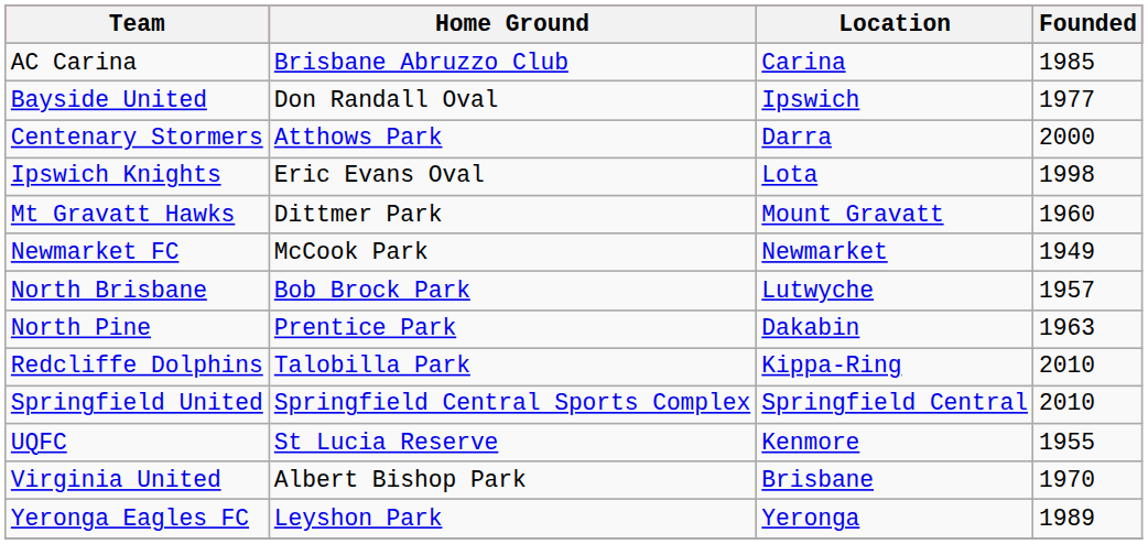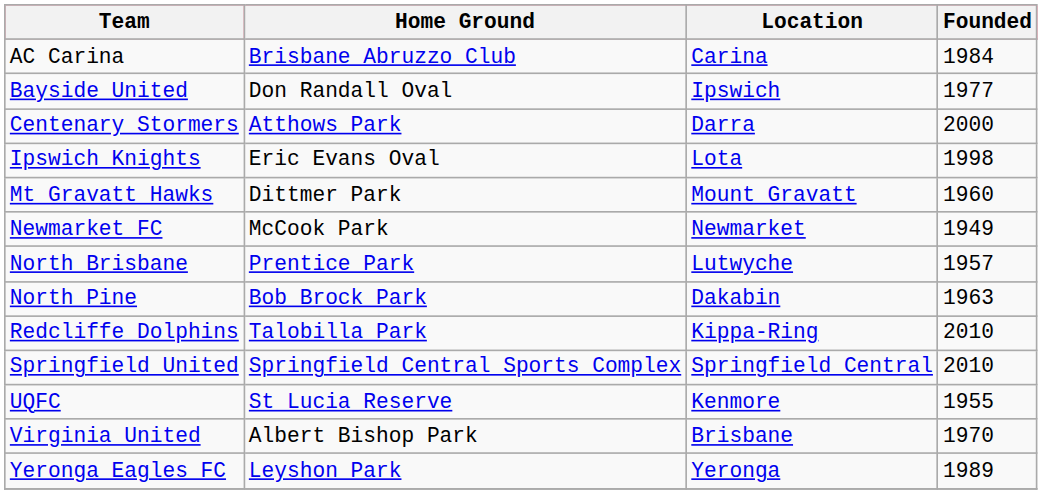 <table class="wikitable">
 <tr style="background:#f03;">
 <th>Team </th>
 <th>Home Ground</th>
 <th>Location</th>
 <th>Founded</th>
 </tr>
 <tr>
 <td>AC Carina</td>
 <td><a href='#'>Brisbane Abruzzo Club</a></td>
 <td><a href='#'>Carina</a></td>
-<td>1985</td>
+<td>1984</td>
 </tr>
 <tr>
 <td><a href='#'>Bayside United</a></td>
 <td>Don Randall Oval</td>
 <td><a href='#'>Ipswich</a></td>
 <td>1977</td>
 </tr>
 <tr>
 <td><a href='#'>Centenary Stormers</a></td>
 <td><a href='#'>Atthows Park</a></td>
 <td><a href='#'>Darra</a></td>
 <td>2000</td>
 </tr>
 <tr>
 <td><a href='#'>Ipswich Knights</a></td>
 <td>Eric Evans Oval</td>
 <td><a href='#'>Lota</a></td>
 <td>1998</td>
 </tr>
 <tr>
 <td><a href='#'>Mt Gravatt Hawks</a></td>
 <td>Dittmer Park</td>
 <td><a href='#'>Mount Gravatt</a></td>
 <td>1960</td>
 </tr>
 <tr>
 <td><a href='#'>Newmarket FC</a></td>
 <td>McCook Park</td>
 <td><a href='#'>Newmarket</a></td>
 <td>1949</td>
 </tr>
 <tr>
 <td><a href='#'>North Brisbane</a></td>
-<td><a href='#'>Bob Brock Park</a></td>
+<td><a href='#'>Prentice Park</a></td>
 <td><a href='#'>Lutwyche</a></td>
 <td>1957</td>
 </tr>
 <tr>
 <td><a href='#'>North Pine</a></td>
-<td><a href='#'>Prentice Park</a></td>
+<td><a href='#'>Bob Brock Park</a></td>
 <td><a href='#'>Dakabin</a></td>
 <td>1963</td>
 </tr>
 <tr>
 <td><a href='#'>Redcliffe Dolphins</a></td>
 <td><a href='#'>Talobilla Park</a></td>
 <td><a href='#'>Kippa-Ring</a></td>
 <td>2010</td>
 </tr>
 <tr>
 <td><a href='#'>Springfield United</a></td>
 <td><a href='#'>Springfield Central Sports Complex</a></td>
 <td><a href='#'>Springfield Central</a></td>
 <td>2010</td>
 </tr>
 <tr>
 <td><a href='#'>UQFC</a></td>
 <td><a href='#'>St Lucia Reserve</a></td>
 <td><a href='#'>Kenmore</a></td>
 <td>1955</td>
 </tr>
 <tr>
 <td><a href='#'>Virginia United</a></td>
 <td>Albert Bishop Park</td>
 <td><a href='#'>Brisbane</a></td>
 <td>1970</td>
 </tr>
 <tr>
 <td><a href='#'>Yeronga Eagles FC</a></td>
 <td><a href='#'>Leyshon Park</a></td>
 <td><a href='#'>Yeronga</a></td>
 <td>1989</td>
 </tr>
 <tr>
 </tr>
 </table>
